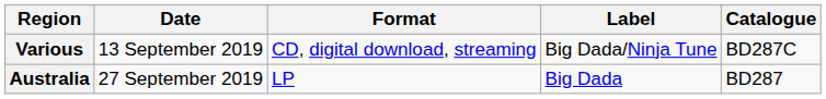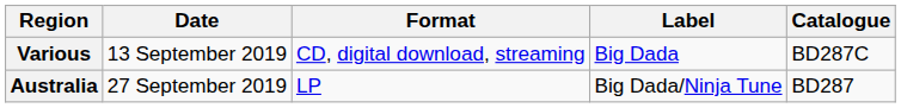 <table class="wikitable plainrowheaders">
 <tr>
 <th scope="col">Region</th>
 <th scope="col">Date</th>
 <th scope="col">Format</th>
 <th scope="col">Label</th>
 <th scope="col">Catalogue</th>
 </tr>
 <tr>
 <th scope="row">Various</th>
 <td>13 September 2019</td>
 <td><a href='#'>CD</a>, <a href='#'>digital download</a>, <a href='#'>streaming</a></td>
-<td>Big Dada/<a href='#'>Ninja Tune</a></td>
+<td><a href='#'>Big Dada</a></td>
 <td>BD287C</td>
 </tr>
 <tr>
 <th scope="row">Australia</th>
 <td>27 September 2019</td>
 <td><a href='#'>LP</a></td>
-<td><a href='#'>Big Dada</a></td>
+<td>Big Dada/<a href='#'>Ninja Tune</a></td>
 <td>BD287</td>
 </tr>
 </table>
